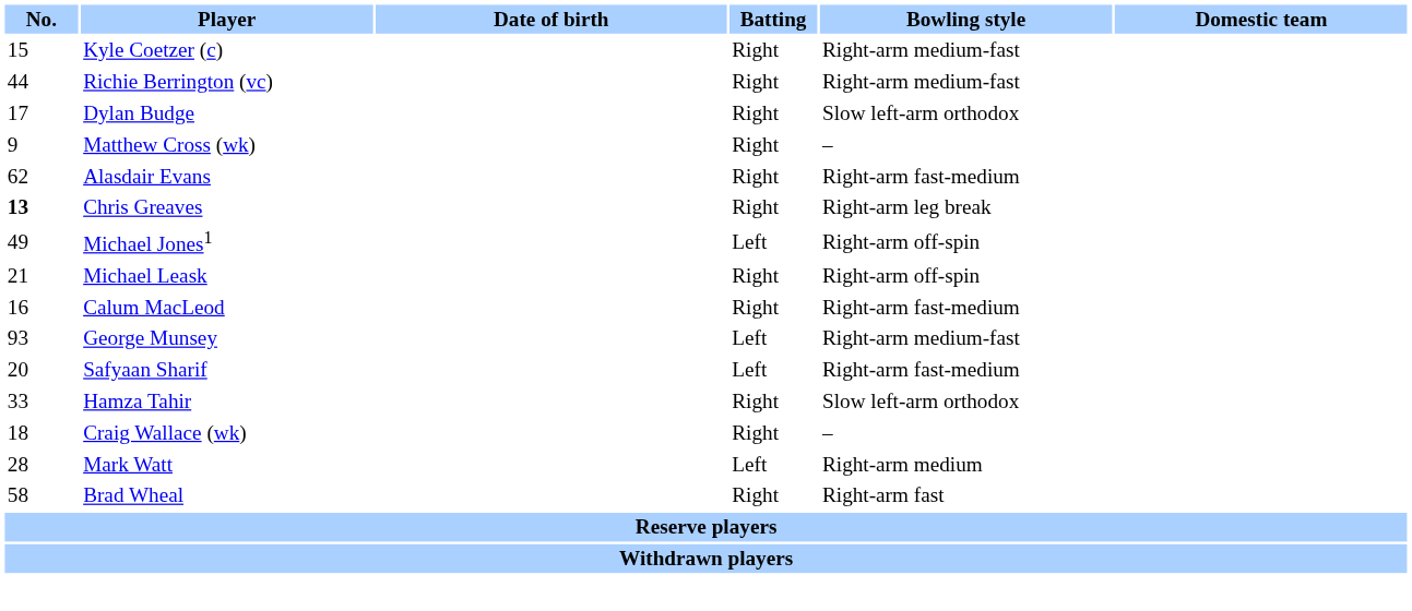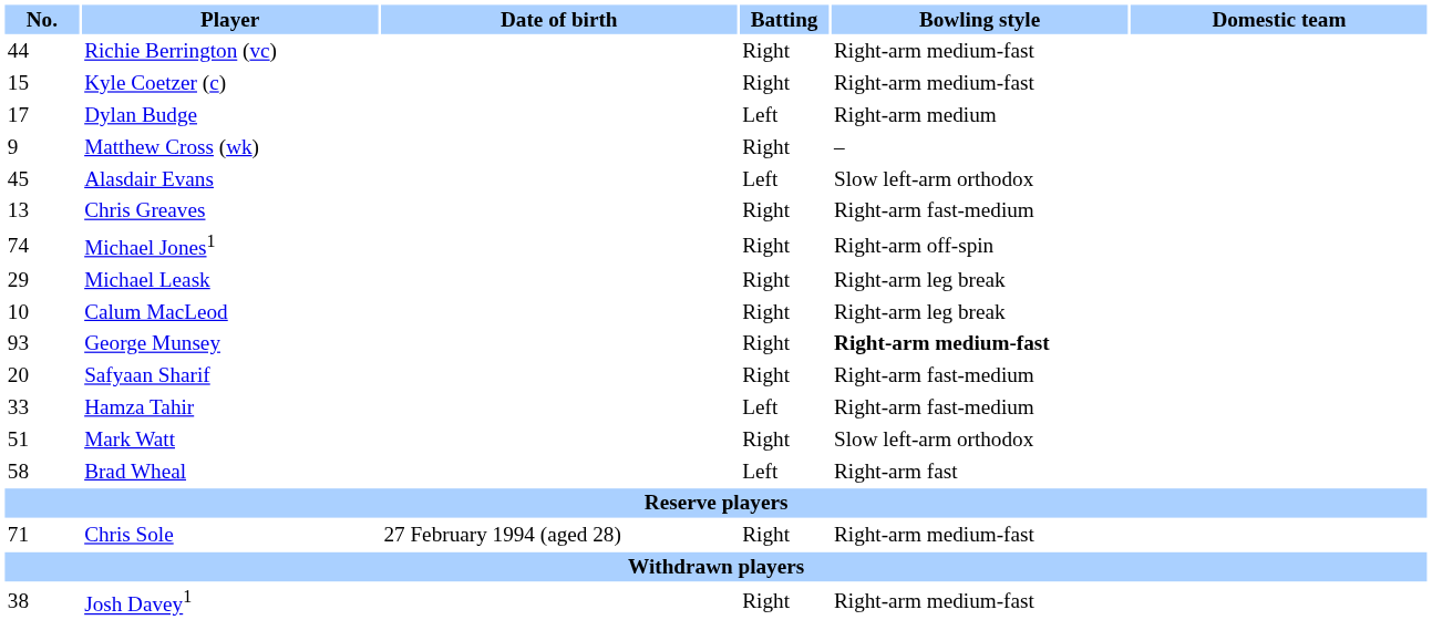 <table class="sortable" style="width:85%;" border="0" cellspacing="2" cellpadding="2">
 <tr style="background:#aad0ff;">
 <th scope="col" width="5%">No.</th>
 <th width=20%>Player</th>
 <th width=24%>Date of birth</th>
 <th width=6%>Batting</th>
 <th width=20%>Bowling style</th>
 <th width=20%>Domestic team</th>
 </tr>
 <tr>
-<td>15</td>
-<td><a href='#'>Kyle Coetzer</a> (<a href='#'>c</a>)</td>
+<td>44</td>
+<td><a href='#'>Richie Berrington</a> (<a href='#'>vc</a>)</td>
 <td></td>
 <td>Right</td>
 <td>Right-arm medium-fast</td>
 <td></td>
 </tr>
 <tr>
-<td>44</td>
-<td><a href='#'>Richie Berrington</a> (<a href='#'>vc</a>)</td>
+<td>15</td>
+<td><a href='#'>Kyle Coetzer</a> (<a href='#'>c</a>)</td>
 <td></td>
 <td>Right</td>
 <td>Right-arm medium-fast</td>
 <td></td>
 </tr>
 <tr>
 <td>17</td>
 <td><a href='#'>Dylan Budge</a></td>
 <td></td>
-<td>Right</td>
-<td>Slow left-arm orthodox</td>
+<td>Left</td>
+<td>Right-arm medium</td>
 <td></td>
 </tr>
 <tr>
 <td>9</td>
 <td><a href='#'>Matthew Cross</a> (<a href='#'>wk</a>)</td>
 <td></td>
 <td>Right</td>
 <td>–</td>
 </tr>
 <tr>
-<td>62</td>
+<td>45</td>
 <td><a href='#'>Alasdair Evans</a></td>
+<td></td>
+<td>Left</td>
+<td>Slow left-arm orthodox</td>
+<td></td>
+</tr>
+<tr>
+<td>13</td>
+<td><a href='#'>Chris Greaves</a></td>
 <td></td>
 <td>Right</td>
 <td>Right-arm fast-medium</td>
+</tr>
+<tr>
+<td>74</td>
+<td><a href='#'>Michael Jones</a><sup>1</sup></td>
+<td></td>
+<td>Right</td>
+<td>Right-arm off-spin</td>
+</tr>
+<tr>
+<td>29</td>
+<td><a href='#'>Michael Leask</a></td>
+<td></td>
+<td>Right</td>
+<td>Right-arm leg break</td>
 <td></td>
 </tr>
 <tr>
-<td><strong>13</strong></td>
-<td><a href='#'>Chris Greaves</a></td>
+<td>10</td>
+<td><a href='#'>Calum MacLeod</a></td>
 <td></td>
 <td>Right</td>
 <td>Right-arm leg break</td>
-</tr>
-<tr>
-<td>49</td>
-<td><a href='#'>Michael Jones</a><sup>1</sup></td>
-<td></td>
-<td>Left</td>
-<td>Right-arm off-spin</td>
-</tr>
-<tr>
-<td>21</td>
-<td><a href='#'>Michael Leask</a></td>
-<td></td>
-<td>Right</td>
-<td>Right-arm off-spin</td>
-<td></td>
-</tr>
-<tr>
-<td>16</td>
-<td><a href='#'>Calum MacLeod</a></td>
-<td></td>
-<td>Right</td>
-<td>Right-arm fast-medium</td>
 <td></td>
 </tr>
 <tr>
 <td>93</td>
 <td><a href='#'>George Munsey</a></td>
 <td></td>
-<td>Left</td>
-<td>Right-arm medium-fast</td>
+<td>Right</td>
+<td><strong>Right-arm medium-fast</strong></td>
 <td></td>
 </tr>
 <tr>
 <td>20</td>
 <td><a href='#'>Safyaan Sharif</a></td>
 <td></td>
-<td>Left</td>
+<td>Right</td>
 <td>Right-arm fast-medium</td>
 <td></td>
 </tr>
 <tr>
 <td>33</td>
 <td><a href='#'>Hamza Tahir</a></td>
 <td></td>
-<td>Right</td>
-<td>Slow left-arm orthodox</td>
+<td>Left</td>
+<td>Right-arm fast-medium</td>
 <td></td>
 </tr>
 <tr>
-<td>18</td>
-<td><a href='#'>Craig Wallace</a> (<a href='#'>wk</a>)</td>
+<td>51</td>
+<td><a href='#'>Mark Watt</a></td>
 <td></td>
 <td>Right</td>
-<td>–</td>
-<td></td>
-</tr>
-<tr>
-<td>28</td>
-<td><a href='#'>Mark Watt</a></td>
-<td></td>
-<td>Left</td>
-<td>Right-arm medium</td>
+<td>Slow left-arm orthodox</td>
 <td></td>
 </tr>
 <tr>
 <td>58</td>
 <td><a href='#'>Brad Wheal</a></td>
 <td></td>
-<td>Right</td>
+<td>Left</td>
 <td>Right-arm fast</td>
 <td></td>
 </tr>
 <tr class=sortbottom style="background:#aad0ff;">
 <th colspan=6>Reserve players</th>
 </tr>
+<tr class=sortbottom>
+<td>71</td>
+<td><a href='#'>Chris Sole</a></td>
+<td>27 February 1994 (aged 28)</td>
+<td>Right</td>
+<td>Right-arm medium-fast</td>
+<td></td>
+</tr>
 <tr class=sortbottom style="background:#aad0ff;">
 <th colspan=6>Withdrawn players</th>
 </tr>
+<tr class=sortbottom>
+<td>38</td>
+<td><a href='#'>Josh Davey</a><sup>1</sup></td>
+<td></td>
+<td>Right</td>
+<td>Right-arm medium-fast</td>
+<td></td>
+</tr>
 </table>
